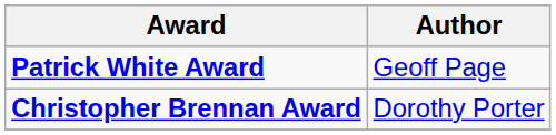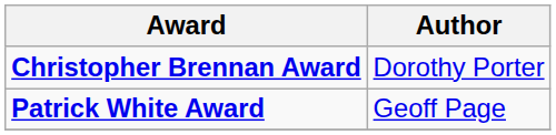 <table class="wikitable">
 <tr>
 <th>Award</th>
 <th>Author</th>
 </tr>
 <tr>
+<td><strong><a href='#'>Christopher Brennan Award</a></strong></td>
+<td><a href='#'>Dorothy Porter</a></td>
+</tr>
+<tr>
 <td><strong><a href='#'>Patrick White Award</a></strong></td>
 <td><a href='#'>Geoff Page</a></td>
 </tr>
 <tr>
-<td><strong><a href='#'>Christopher Brennan Award</a></strong></td>
-<td><a href='#'>Dorothy Porter</a></td>
-</tr>
-<tr>
 </tr>
 </table>
